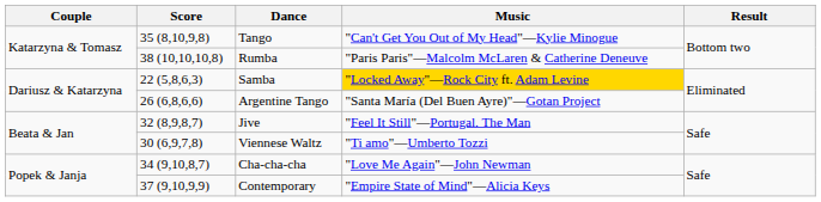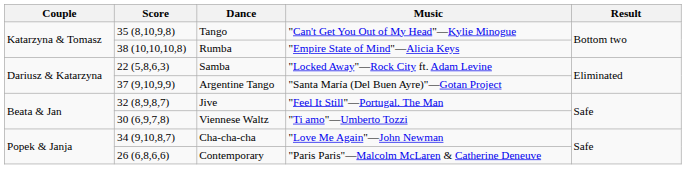 <table class="wikitable">
 <tr>
 <th width="150">Couple</th>
 <th width="110">Score</th>
 <th width="120">Dance</th>
 <th width="400">Music</th>
 <th width="150">Result</th>
 </tr>
 <tr>
 <td rowspan="2">Katarzyna & Tomasz</td>
 <td>35 (8,10,9,8)</td>
 <td>Tango</td>
 <td>"<a href='#'>Can't Get You Out of My Head</a>"—<a href='#'>Kylie Minogue</a></td>
 <td rowspan="2">Bottom two</td>
 </tr>
 <tr>
 <td>38 (10,10,10,8)</td>
 <td>Rumba</td>
-<td>"Paris Paris"—<a href='#'>Malcolm McLaren</a> & <a href='#'>Catherine Deneuve</a></td>
+<td>"<a href='#'>Empire State of Mind</a>"—<a href='#'>Alicia Keys</a></td>
 </tr>
 <tr>
 <td rowspan="2">Dariusz & Katarzyna</td>
 <td>22 (5,8,6,3)</td>
 <td>Samba</td>
-<td style="background: gold;">"<a href='#'>Locked Away</a>"—<a href='#'>Rock City</a> ft. <a href='#'>Adam Levine</a></td>
+<td>"<a href='#'>Locked Away</a>"—<a href='#'>Rock City</a> ft. <a href='#'>Adam Levine</a></td>
 <td rowspan="2">Eliminated</td>
 </tr>
 <tr>
-<td>26 (6,8,6,6)</td>
+<td>37 (9,10,9,9)</td>
 <td>Argentine Tango</td>
 <td>"Santa María (Del Buen Ayre)"—<a href='#'>Gotan Project</a></td>
 </tr>
 <tr>
 <td rowspan="2">Beata & Jan</td>
 <td>32 (8,9,8,7)</td>
 <td>Jive</td>
 <td>"<a href='#'>Feel It Still</a>"—<a href='#'>Portugal. The Man</a></td>
 <td rowspan="2">Safe</td>
 </tr>
 <tr>
 <td>30 (6,9,7,8)</td>
 <td>Viennese Waltz</td>
 <td>"<a href='#'>Ti amo</a>"—<a href='#'>Umberto Tozzi</a></td>
 </tr>
 <tr>
 <td rowspan="2">Popek & Janja</td>
 <td>34 (9,10,8,7)</td>
 <td>Cha-cha-cha</td>
 <td>"<a href='#'>Love Me Again</a>"—<a href='#'>John Newman</a></td>
 <td rowspan="2">Safe</td>
 </tr>
 <tr>
-<td>37 (9,10,9,9)</td>
+<td>26 (6,8,6,6)</td>
 <td>Contemporary</td>
-<td>"<a href='#'>Empire State of Mind</a>"—<a href='#'>Alicia Keys</a></td>
+<td>"Paris Paris"—<a href='#'>Malcolm McLaren</a> & <a href='#'>Catherine Deneuve</a></td>
 </tr>
 </table>
